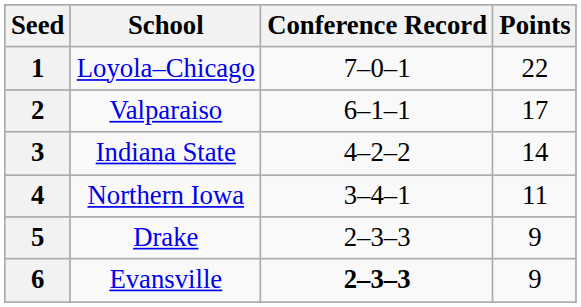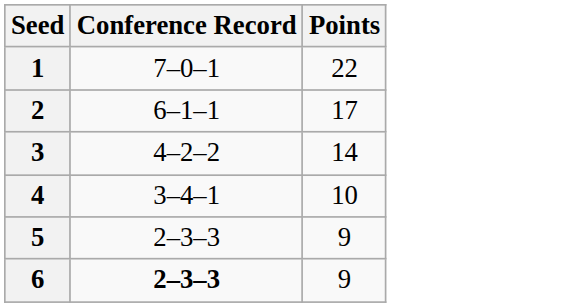 <table class="wikitable" style="text-align:center">
 <tr>
 <th>Seed</th>
-<th>School</th>
 <th>Conference Record</th>
 <th>Points</th>
 </tr>
 <tr>
 <th>1</th>
-<td><a href='#'>Loyola–Chicago</a></td>
 <td>7–0–1</td>
 <td>22</td>
 </tr>
 <tr>
 <th>2</th>
-<td><a href='#'>Valparaiso</a></td>
 <td>6–1–1</td>
 <td>17</td>
 </tr>
 <tr>
 <th>3</th>
-<td><a href='#'>Indiana State</a></td>
 <td>4–2–2</td>
 <td>14</td>
 </tr>
 <tr>
 <th>4</th>
-<td><a href='#'>Northern Iowa</a></td>
 <td>3–4–1</td>
-<td>11</td>
+<td>10</td>
 </tr>
 <tr>
 <th>5</th>
-<td><a href='#'>Drake</a></td>
 <td>2–3–3</td>
 <td>9</td>
 </tr>
 <tr>
 <th>6</th>
-<td><a href='#'>Evansville</a></td>
 <td><strong>2–3–3</strong></td>
 <td>9</td>
 </tr>
 </table>
